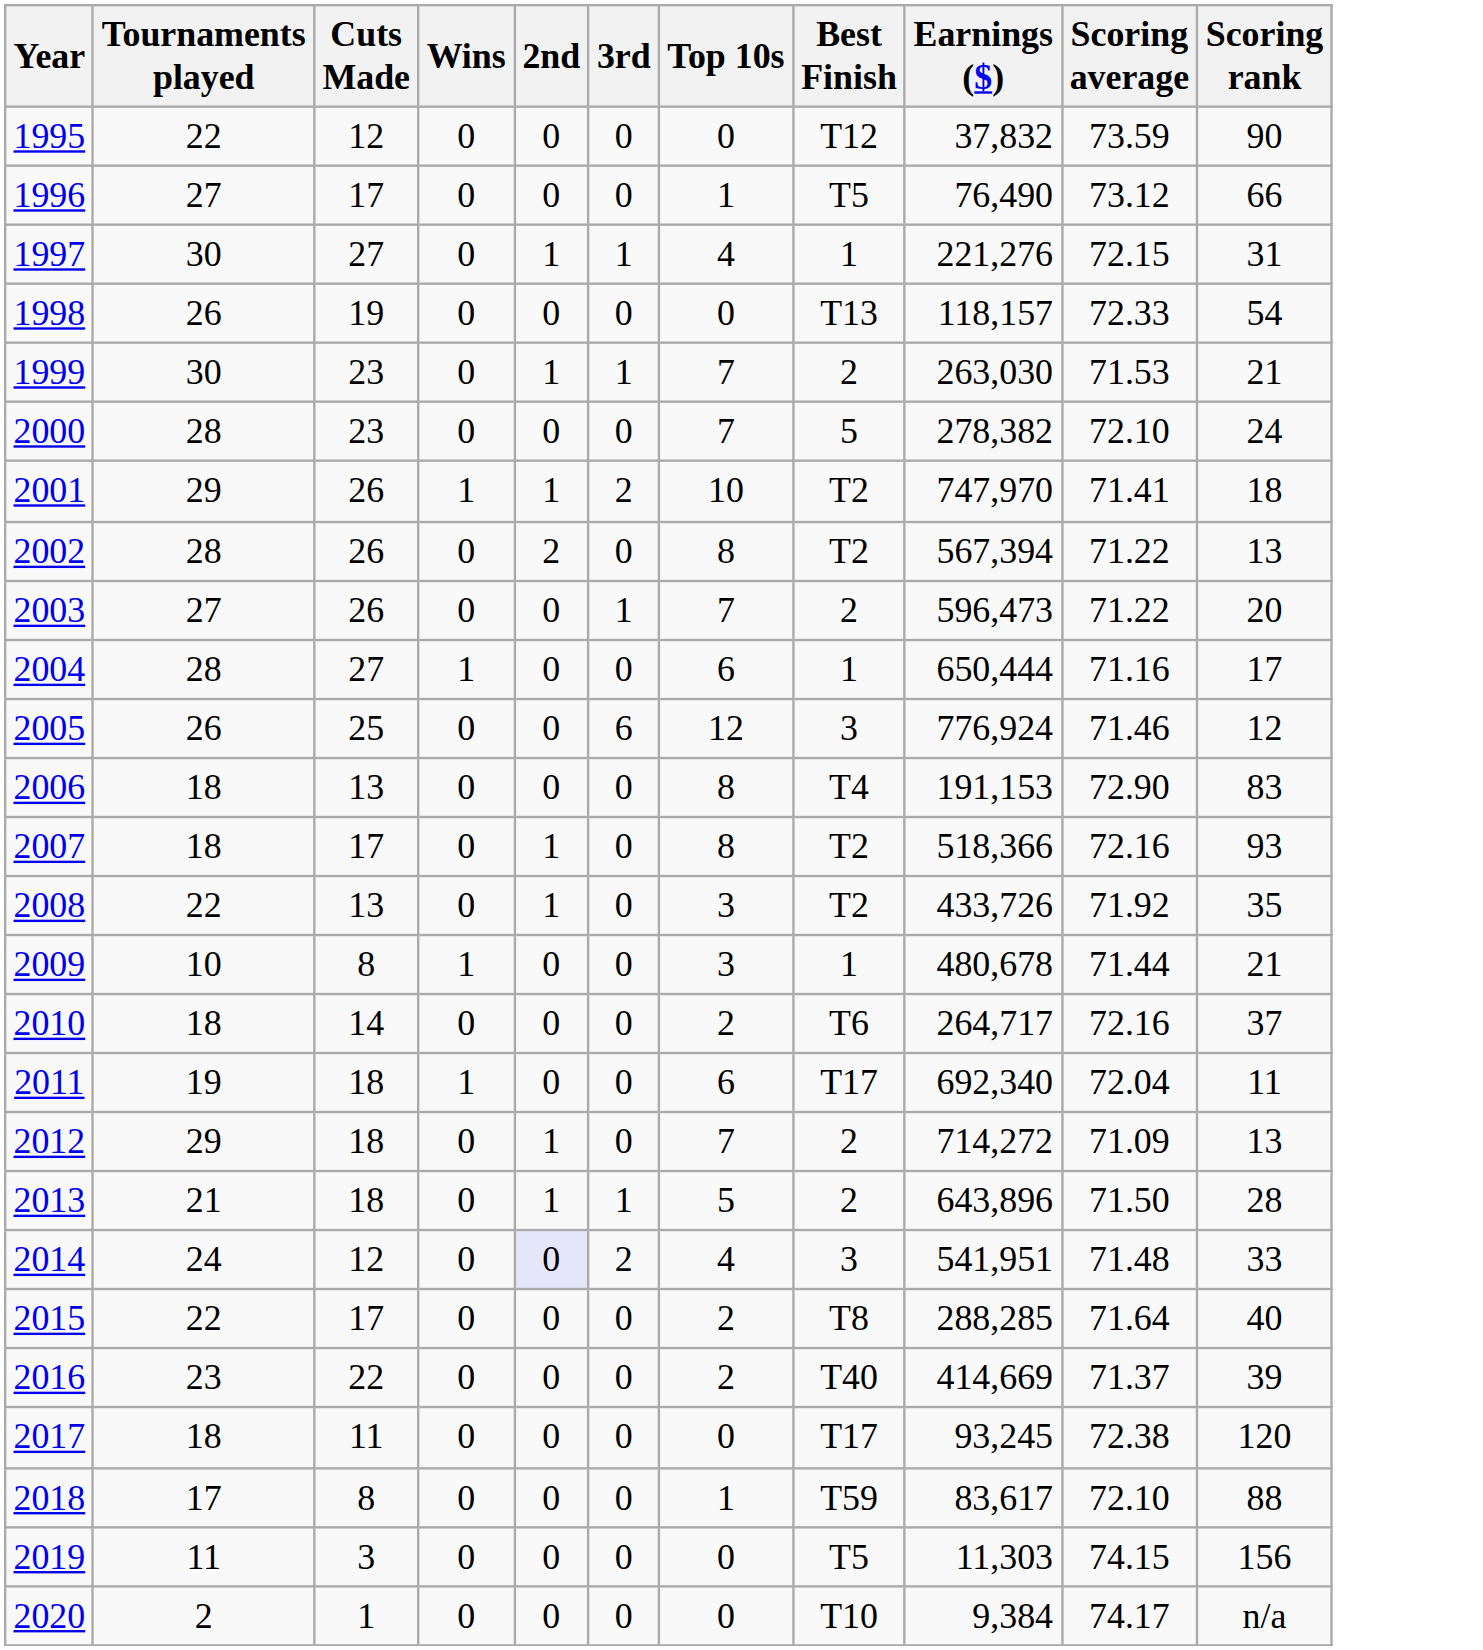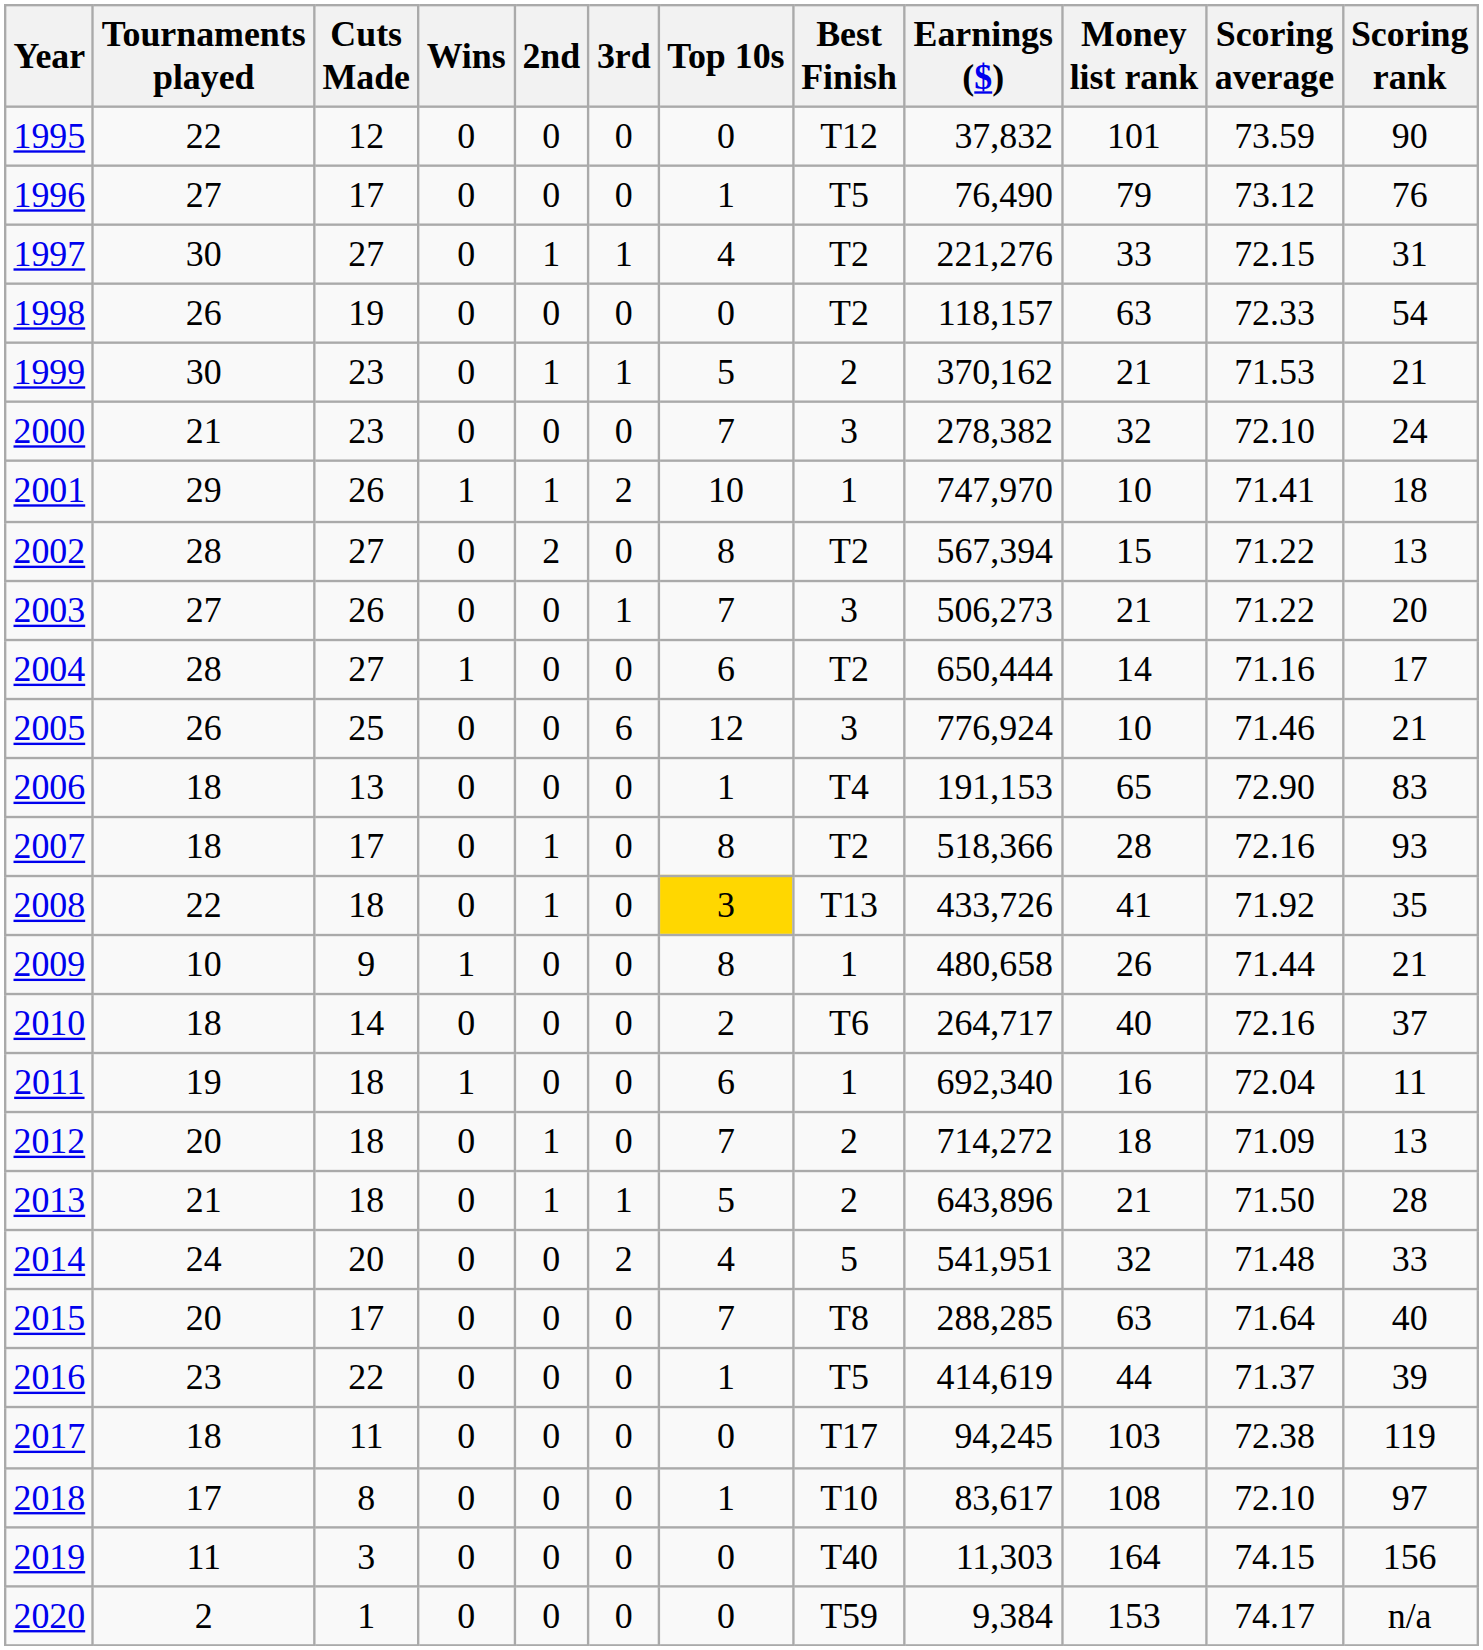 <table class="wikitable" style="text-align:center; font-size: 95%;">
 <tr>
 <th>Year</th>
 <th>Tournaments<br>played</th>
 <th>Cuts <br>Made</th>
 <th>Wins</th>
 <th>2nd</th>
 <th>3rd</th>
 <th>Top 10s</th>
 <th>Best<br> Finish</th>
 <th>Earnings<br>(<a href='#'>$</a>)</th>
+<th>Money<br>list rank</th>
 <th>Scoring<br>average</th>
 <th>Scoring<br>rank</th>
 </tr>
 <tr>
 <td><a href='#'>1995</a></td>
 <td>22</td>
 <td>12</td>
 <td>0</td>
 <td>0</td>
 <td>0</td>
 <td>0</td>
 <td>T12</td>
 <td align="right">37,832</td>
+<td>101</td>
 <td>73.59</td>
 <td>90</td>
 </tr>
 <tr>
 <td><a href='#'>1996</a></td>
 <td>27</td>
 <td>17</td>
 <td>0</td>
 <td>0</td>
 <td>0</td>
 <td>1</td>
 <td>T5</td>
 <td align="right">76,490</td>
+<td>79</td>
 <td>73.12</td>
-<td>66</td>
+<td>76</td>
 </tr>
 <tr>
 <td><a href='#'>1997</a></td>
 <td>30</td>
 <td>27</td>
 <td>0</td>
 <td>1</td>
 <td>1</td>
 <td>4</td>
-<td>1</td>
+<td>T2</td>
 <td align="right">221,276</td>
+<td>33</td>
 <td>72.15</td>
 <td>31</td>
 </tr>
 <tr>
 <td><a href='#'>1998</a></td>
 <td>26</td>
 <td>19</td>
 <td>0</td>
 <td>0</td>
 <td>0</td>
 <td>0</td>
-<td>T13</td>
+<td>T2</td>
 <td align="right">118,157</td>
+<td>63</td>
 <td>72.33</td>
 <td>54</td>
 </tr>
 <tr>
 <td><a href='#'>1999</a></td>
 <td>30</td>
 <td>23</td>
 <td>0</td>
 <td>1</td>
 <td>1</td>
-<td>7</td>
+<td>5</td>
 <td>2</td>
-<td align="right">263,030</td>
+<td align="right">370,162</td>
+<td>21</td>
 <td>71.53</td>
 <td>21</td>
 </tr>
 <tr>
 <td><a href='#'>2000</a></td>
-<td>28</td>
+<td>21</td>
 <td>23</td>
 <td>0</td>
 <td>0</td>
 <td>0</td>
 <td>7</td>
-<td>5</td>
+<td>3</td>
 <td align="right">278,382</td>
+<td>32</td>
 <td>72.10</td>
 <td>24</td>
 </tr>
 <tr>
 <td><a href='#'>2001</a></td>
 <td>29</td>
 <td>26</td>
 <td>1</td>
 <td>1</td>
 <td>2</td>
 <td>10</td>
-<td>T2</td>
+<td>1</td>
 <td align="right">747,970</td>
+<td>10</td>
 <td>71.41</td>
 <td>18</td>
 </tr>
 <tr>
 <td><a href='#'>2002</a></td>
 <td>28</td>
-<td>26</td>
+<td>27</td>
 <td>0</td>
 <td>2</td>
 <td>0</td>
 <td>8</td>
 <td>T2</td>
 <td align="right">567,394</td>
+<td>15</td>
 <td>71.22</td>
 <td>13</td>
 </tr>
 <tr>
 <td><a href='#'>2003</a></td>
 <td>27</td>
 <td>26</td>
 <td>0</td>
 <td>0</td>
 <td>1</td>
 <td>7</td>
-<td>2</td>
-<td align="right">596,473</td>
+<td>3</td>
+<td align="right">506,273</td>
+<td>21</td>
 <td>71.22</td>
 <td>20</td>
 </tr>
 <tr>
 <td><a href='#'>2004</a></td>
 <td>28</td>
 <td>27</td>
 <td>1</td>
 <td>0</td>
 <td>0</td>
 <td>6</td>
-<td>1</td>
+<td>T2</td>
 <td align="right">650,444</td>
+<td>14</td>
 <td>71.16</td>
 <td>17</td>
 </tr>
 <tr>
 <td><a href='#'>2005</a></td>
 <td>26</td>
 <td>25</td>
 <td>0</td>
 <td>0</td>
 <td>6</td>
 <td>12</td>
 <td>3</td>
 <td align="right">776,924</td>
+<td>10</td>
 <td>71.46</td>
-<td>12</td>
+<td>21</td>
 </tr>
 <tr>
 <td><a href='#'>2006</a></td>
 <td>18</td>
 <td>13</td>
 <td>0</td>
 <td>0</td>
 <td>0</td>
-<td>8</td>
+<td>1</td>
 <td>T4</td>
 <td align="right">191,153</td>
+<td>65</td>
 <td>72.90</td>
 <td>83</td>
 </tr>
 <tr>
 <td><a href='#'>2007</a></td>
 <td>18</td>
 <td>17</td>
 <td>0</td>
 <td>1</td>
 <td>0</td>
 <td>8</td>
 <td>T2</td>
 <td align="right">518,366</td>
+<td>28</td>
 <td>72.16</td>
 <td>93</td>
 </tr>
 <tr>
 <td><a href='#'>2008</a></td>
 <td>22</td>
-<td>13</td>
+<td>18</td>
 <td>0</td>
 <td>1</td>
 <td>0</td>
-<td>3</td>
-<td>T2</td>
+<td style="background: gold;">3</td>
+<td>T13</td>
 <td align="right">433,726</td>
+<td>41</td>
 <td>71.92</td>
 <td>35</td>
 </tr>
 <tr>
 <td><a href='#'>2009</a></td>
 <td>10</td>
-<td>8</td>
+<td>9</td>
 <td>1</td>
 <td>0</td>
 <td>0</td>
-<td>3</td>
+<td>8</td>
 <td>1</td>
-<td align="right">480,678</td>
+<td align="right">480,658</td>
+<td>26</td>
 <td>71.44</td>
 <td>21</td>
 </tr>
 <tr>
 <td><a href='#'>2010</a></td>
 <td>18</td>
 <td>14</td>
 <td>0</td>
 <td>0</td>
 <td>0</td>
 <td>2</td>
 <td>T6</td>
 <td align="right">264,717</td>
+<td>40</td>
 <td>72.16</td>
 <td>37</td>
 </tr>
 <tr>
 <td><a href='#'>2011</a></td>
 <td>19</td>
 <td>18</td>
 <td>1</td>
 <td>0</td>
 <td>0</td>
 <td>6</td>
-<td>T17</td>
+<td>1</td>
 <td align="right">692,340</td>
+<td>16</td>
 <td>72.04</td>
 <td>11</td>
 </tr>
 <tr>
 <td><a href='#'>2012</a></td>
-<td>29</td>
+<td>20</td>
 <td>18</td>
 <td>0</td>
 <td>1</td>
 <td>0</td>
 <td>7</td>
 <td>2</td>
 <td align="right">714,272</td>
+<td>18</td>
 <td>71.09</td>
 <td>13</td>
 </tr>
 <tr>
 <td><a href='#'>2013</a></td>
 <td>21</td>
 <td>18</td>
 <td>0</td>
 <td>1</td>
 <td>1</td>
 <td>5</td>
 <td>2</td>
 <td align="right">643,896</td>
+<td>21</td>
 <td>71.50</td>
 <td>28</td>
 </tr>
 <tr>
 <td><a href='#'>2014</a></td>
 <td>24</td>
-<td>12</td>
+<td>20</td>
 <td>0</td>
-<td style="background: lavender;">0</td>
+<td>0</td>
 <td>2</td>
 <td>4</td>
-<td>3</td>
+<td>5</td>
 <td align="right">541,951</td>
+<td>32</td>
 <td>71.48</td>
 <td>33</td>
 </tr>
 <tr>
 <td><a href='#'>2015</a></td>
-<td>22</td>
+<td>20</td>
 <td>17</td>
 <td>0</td>
 <td>0</td>
 <td>0</td>
-<td>2</td>
+<td>7</td>
 <td>T8</td>
 <td align="right">288,285</td>
+<td>63</td>
 <td>71.64</td>
 <td>40</td>
 </tr>
 <tr>
 <td><a href='#'>2016</a></td>
 <td>23</td>
 <td>22</td>
 <td>0</td>
 <td>0</td>
 <td>0</td>
-<td>2</td>
-<td>T40</td>
-<td align=right>414,669</td>
+<td>1</td>
+<td>T5</td>
+<td align=right>414,619</td>
+<td>44</td>
 <td>71.37</td>
 <td>39</td>
 </tr>
 <tr>
 <td><a href='#'>2017</a></td>
 <td>18</td>
 <td>11</td>
 <td>0</td>
 <td>0</td>
 <td>0</td>
 <td>0</td>
 <td>T17</td>
-<td align=right>93,245</td>
+<td align=right>94,245</td>
+<td>103</td>
 <td>72.38</td>
-<td>120</td>
+<td>119</td>
 </tr>
 <tr>
 <td><a href='#'>2018</a></td>
 <td>17</td>
 <td>8</td>
 <td>0</td>
 <td>0</td>
 <td>0</td>
 <td>1</td>
-<td>T59</td>
+<td>T10</td>
 <td align=right>83,617</td>
+<td>108</td>
 <td>72.10</td>
-<td>88</td>
+<td>97</td>
 </tr>
 <tr>
 <td><a href='#'>2019</a></td>
 <td>11</td>
 <td>3</td>
 <td>0</td>
 <td>0</td>
 <td>0</td>
 <td>0</td>
-<td>T5</td>
+<td>T40</td>
 <td align=right>11,303</td>
+<td>164</td>
 <td>74.15</td>
 <td>156</td>
 </tr>
 <tr>
 <td><a href='#'>2020</a></td>
 <td>2</td>
 <td>1</td>
 <td>0</td>
 <td>0</td>
 <td>0</td>
 <td>0</td>
-<td>T10</td>
+<td>T59</td>
 <td align=right>9,384</td>
+<td>153</td>
 <td>74.17</td>
 <td>n/a</td>
 </tr>
 </table>
